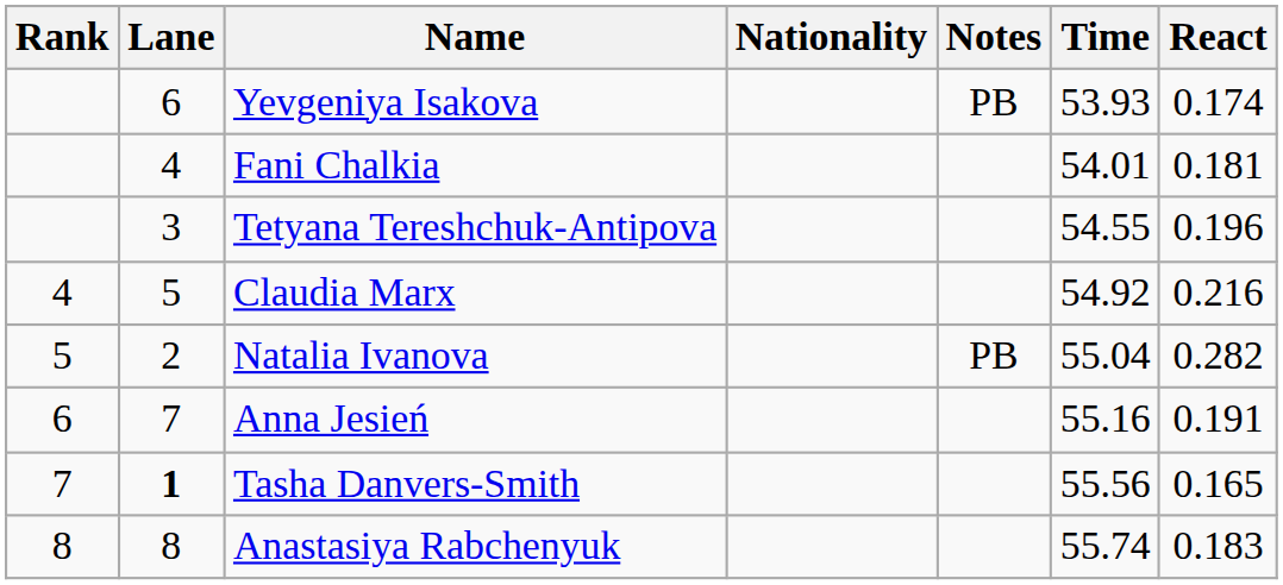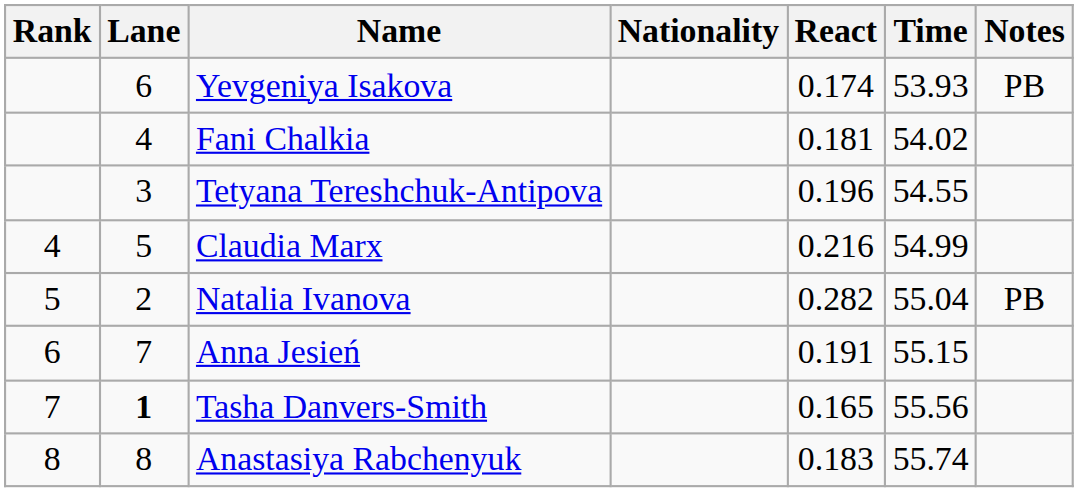 <table class="wikitable sortable" style="text-align:center">
 <tr>
 <th>Rank</th>
 <th>Lane</th>
 <th>Name</th>
 <th>Nationality</th>
+<th>React</th>
+<th>Time</th>
 <th>Notes</th>
-<th>Time</th>
-<th>React</th>
 </tr>
 <tr>
 <td></td>
 <td>6</td>
 <td align="left"><a href='#'>Yevgeniya Isakova</a></td>
 <td align=left></td>
+<td>0.174</td>
+<td>53.93</td>
 <td>PB</td>
-<td>53.93</td>
-<td>0.174</td>
 </tr>
 <tr>
 <td></td>
 <td>4</td>
 <td align="left"><a href='#'>Fani Chalkia</a></td>
 <td align=left></td>
+<td>0.181</td>
+<td>54.02</td>
 <td></td>
-<td>54.01</td>
-<td>0.181</td>
 </tr>
 <tr>
 <td></td>
 <td>3</td>
 <td align="left"><a href='#'>Tetyana Tereshchuk-Antipova</a></td>
 <td align=left></td>
+<td>0.196</td>
+<td>54.55</td>
 <td></td>
-<td>54.55</td>
-<td>0.196</td>
 </tr>
 <tr>
 <td>4</td>
 <td>5</td>
 <td align="left"><a href='#'>Claudia Marx</a></td>
 <td align=left></td>
+<td>0.216</td>
+<td>54.99</td>
 <td></td>
-<td>54.92</td>
-<td>0.216</td>
 </tr>
 <tr>
 <td>5</td>
 <td>2</td>
 <td align="left"><a href='#'>Natalia Ivanova</a></td>
 <td align=left></td>
+<td>0.282</td>
+<td>55.04</td>
 <td>PB</td>
-<td>55.04</td>
-<td>0.282</td>
 </tr>
 <tr>
 <td>6</td>
 <td>7</td>
 <td align="left"><a href='#'>Anna Jesień</a></td>
 <td align=left></td>
+<td>0.191</td>
+<td>55.15</td>
 <td></td>
-<td>55.16</td>
-<td>0.191</td>
 </tr>
 <tr>
 <td>7</td>
 <td><strong>1</strong></td>
 <td align="left"><a href='#'>Tasha Danvers-Smith</a></td>
 <td align=left></td>
+<td>0.165</td>
+<td>55.56</td>
 <td></td>
-<td>55.56</td>
-<td>0.165</td>
 </tr>
 <tr>
 <td>8</td>
 <td>8</td>
 <td align="left"><a href='#'>Anastasiya Rabchenyuk</a></td>
 <td align=left></td>
+<td>0.183</td>
+<td>55.74</td>
 <td></td>
-<td>55.74</td>
-<td>0.183</td>
 </tr>
 </table>
